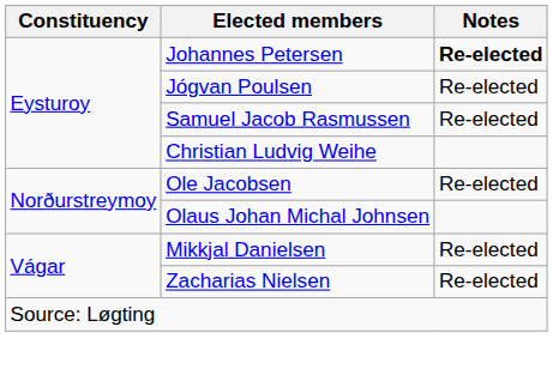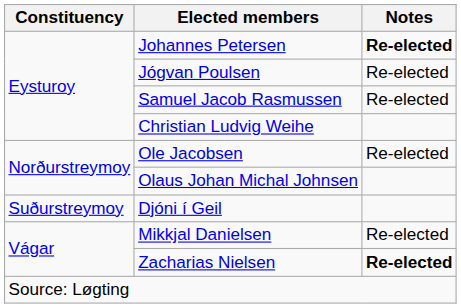 <table class=wikitable>
 <tr>
 <th>Constituency</th>
 <th>Elected members</th>
 <th>Notes</th>
 </tr>
 <tr>
 <td rowspan=4><a href='#'>Eysturoy</a></td>
 <td><a href='#'>Johannes Petersen</a></td>
 <td><strong>Re-elected</strong></td>
 </tr>
 <tr>
 <td><a href='#'>Jógvan Poulsen</a></td>
 <td>Re-elected</td>
 </tr>
 <tr>
 <td><a href='#'>Samuel Jacob Rasmussen</a></td>
 <td>Re-elected</td>
 </tr>
 <tr>
 <td><a href='#'>Christian Ludvig Weihe</a></td>
 </tr>
 <tr>
 <td rowspan=2><a href='#'>Norðurstreymoy</a></td>
 <td><a href='#'>Ole Jacobsen</a></td>
 <td>Re-elected</td>
 </tr>
 <tr>
 <td><a href='#'>Olaus Johan Michal Johnsen</a></td>
 <td></td>
 </tr>
 <tr>
+<td><a href='#'>Suðurstreymoy</a></td>
+<td><a href='#'>Djóni í Geil</a></td>
+<td></td>
+</tr>
+<tr>
 <td rowspan=2><a href='#'>Vágar</a></td>
 <td><a href='#'>Mikkjal Danielsen</a></td>
 <td>Re-elected</td>
 </tr>
 <tr>
 <td><a href='#'>Zacharias Nielsen</a></td>
-<td>Re-elected</td>
+<td><strong>Re-elected</strong></td>
 </tr>
 <tr>
 <td colspan=3>Source: Løgting</td>
 </tr>
 </table>
